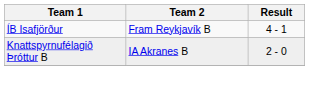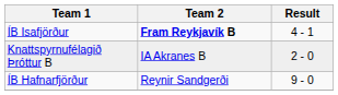 <table class="wikitable">
 <tr>
 <th width="180">Team 1</th>
 <th width="180">Team 2</th>
 <th width="80">Result</th>
 </tr>
 <tr>
 <td><a href='#'>ÍB Isafjörður</a></td>
-<td><a href='#'>Fram Reykjavík</a> B</td>
+<td><strong><a href='#'>Fram Reykjavík</a> B</strong></td>
 <td align="center">4 - 1</td>
 </tr>
 <tr style="background:#EFEFEF">
 <td><a href='#'>Knattspyrnufélagið Þróttur</a> B</td>
 <td><a href='#'>IA Akranes</a> B</td>
 <td align="center">2 - 0</td>
 </tr>
+<tr>
+<td><a href='#'>ÍB Hafnarfjörður</a></td>
+<td><a href='#'>Reynir Sandgerði</a></td>
+<td align="center">9 - 0</td>
+</tr>
 <tr style="background:#EFEFEF">
 </tr>
 </table>
